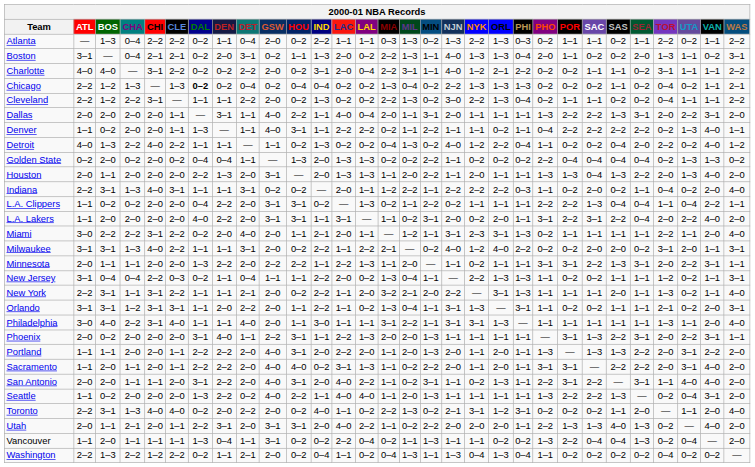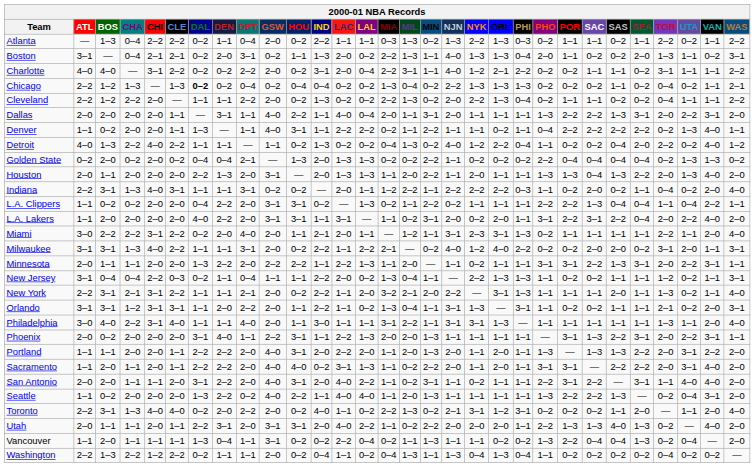 <table class="wikitable" style="font-size:90%; text-align:center;">
 <tr>
 <th colspan=30>2000-01 NBA Records</th>
 </tr>
 <tr>
 <th width=100>Team</th>
 <th style="background:#FF0000;color:#FFFFFF;width=35">ATL</th>
 <th style="background:#006400;color:#FFFFFF;width=35">BOS</th>
 <th style="background:#008080;color:#800080;width=35">CHA</th>
 <th style="background:#FF0000;color:#000000;width=35">CHI</th>
 <th style="background:#000000;color:#5787DC;width=35">CLE</th>
 <th style="background:#00008B;color:#008000;width=35">DAL</th>
 <th style="background:#141A44;color:#BC2224;width=35">DEN</th>
 <th style="background:#0C7674;color:#BB222C;width=35">DET</th>
 <th style="background:#072E63;color:#DC5A34;width=35">GSW</th>
 <th style="background:#002366;color:#FF0000;width=35">HOU</th>
 <th style="background:#000080;color:#FFD700;width=35">IND</th>
 <th style="background:#F9160D;color:#1A2E8B;width=35">LAC</th>
 <th style="background:#800080;color:#FFD700;width=35">LAL</th>
 <th style="background:#000000;color:#8B0000;width=35">MIA</th>
 <th style="background:#00471B;color:#5C378A;width=35">MIL</th>
 <th style="background:#044D80;color:#000000;width=35">MIN</th>
 <th style="background:#12305B;color:#C4CED4;width=35">NJN</th>
 <th style="background:#0000FF;color:#FF8C00;width=35">NYK</th>
 <th style="background:#0000FF;color:#000000;width=35">ORL</th>
 <th style="background:#000000;color:#BB9754;width=35">PHI</th>
 <th style="background:#800080;color:#FF4500;width=35">PHO</th>
 <th style="background:#000000;color:#FF0000;width=35">POR</th>
 <th style="background:#6846A8;color:#FFFFFF;width=35">SAC</th>
 <th style="background:#000000;color:#C0C0C0;width=35">SAS</th>
 <th style="background:#005831;color:#992634;width=35">SEA</th>
 <th style="background:#7436BF;color:#BE0F34;width=35">TOR</th>
 <th style="background:#644A9C;color:#149BC7;width=35">UTA</th>
 <th style="background:#000000;color:#0CB2AC;width=35">VAN</th>
 <th style="background:#044D7D;color:#BC7A44;width=35">WAS</th>
 </tr>
 <tr>
 <td style="text-align:left;"><a href='#'>Atlanta</a></td>
 <td>—</td>
 <td>1–3</td>
 <td>0–4</td>
 <td>2–2</td>
 <td>2–2</td>
 <td>0–2</td>
 <td>1–1</td>
 <td>0–4</td>
 <td>2–0</td>
 <td>0–2</td>
 <td>2–2</td>
 <td>1–1</td>
 <td>1–1</td>
 <td>0–3</td>
 <td>1–3</td>
 <td>0–2</td>
 <td>1–3</td>
 <td>2–2</td>
 <td>1–3</td>
 <td>0–3</td>
 <td>0–2</td>
 <td>1–1</td>
 <td>1–1</td>
 <td>0–2</td>
 <td>1–1</td>
 <td>2–2</td>
 <td>0–2</td>
 <td>1–1</td>
 <td>2–2</td>
 </tr>
 <tr>
 <td style="text-align:left;"><a href='#'>Boston</a></td>
 <td>3–1</td>
 <td>—</td>
 <td>0–4</td>
 <td>2–1</td>
 <td>2–1</td>
 <td>0–2</td>
 <td>2–0</td>
 <td>3–1</td>
 <td>0–2</td>
 <td>1–1</td>
 <td>1–3</td>
 <td>2–0</td>
 <td>0–2</td>
 <td>2–2</td>
 <td>1–3</td>
 <td>1–1</td>
 <td>4–0</td>
 <td>1–3</td>
 <td>1–3</td>
 <td>0–4</td>
 <td>2–0</td>
 <td>1–1</td>
 <td>0–2</td>
 <td>0–2</td>
 <td>2–0</td>
 <td>1–3</td>
 <td>1–1</td>
 <td>0–2</td>
 <td>3–1</td>
 </tr>
 <tr>
 <td style="text-align:left;"><a href='#'>Charlotte</a></td>
 <td>4–0</td>
 <td>4–0</td>
 <td>—</td>
 <td>3–1</td>
 <td>2–2</td>
 <td>0–2</td>
 <td>0–2</td>
 <td>2–2</td>
 <td>2–0</td>
 <td>0–2</td>
 <td>3–1</td>
 <td>2–0</td>
 <td>0–4</td>
 <td>2–2</td>
 <td>3–1</td>
 <td>1–1</td>
 <td>4–0</td>
 <td>1–2</td>
 <td>2–1</td>
 <td>2–2</td>
 <td>0–2</td>
 <td>0–2</td>
 <td>1–1</td>
 <td>1–1</td>
 <td>0–2</td>
 <td>3–1</td>
 <td>1–1</td>
 <td>1–1</td>
 <td>2–2</td>
 </tr>
 <tr>
 <td style="text-align:left;"><a href='#'>Chicago</a></td>
 <td>2–2</td>
 <td>1–2</td>
 <td>1–3</td>
 <td>—</td>
 <td>1–3</td>
 <td><strong>0–2</strong></td>
 <td>0–2</td>
 <td>0–4</td>
 <td>0–2</td>
 <td>0–4</td>
 <td>0–4</td>
 <td>0–2</td>
 <td>0–2</td>
 <td>1–3</td>
 <td>0–4</td>
 <td>0–2</td>
 <td>2–2</td>
 <td>1–3</td>
 <td>1–3</td>
 <td>1–3</td>
 <td>0–2</td>
 <td>0–2</td>
 <td>0–2</td>
 <td>1–1</td>
 <td>0–2</td>
 <td>0–4</td>
 <td>0–2</td>
 <td>1–1</td>
 <td>2–1</td>
 </tr>
 <tr>
 <td style="text-align:left;"><a href='#'>Cleveland</a></td>
 <td>2–2</td>
 <td>1–2</td>
 <td>2–2</td>
-<td>3–1</td>
+<td>2–0</td>
 <td>—</td>
 <td>1–1</td>
 <td>1–1</td>
 <td>2–2</td>
 <td>2–0</td>
 <td>0–2</td>
 <td>1–3</td>
 <td>0–2</td>
 <td>0–2</td>
 <td>2–2</td>
 <td>1–3</td>
 <td>0–2</td>
-<td>3–0</td>
+<td>2–0</td>
 <td>2–2</td>
 <td>1–3</td>
 <td>0–4</td>
 <td>0–2</td>
 <td>1–1</td>
 <td>1–1</td>
 <td>0–2</td>
 <td>0–2</td>
 <td>0–4</td>
 <td>1–1</td>
 <td>1–1</td>
 <td>2–2</td>
 </tr>
 <tr>
 <td style="text-align:left;"><a href='#'>Dallas</a></td>
 <td>2–0</td>
 <td>2–0</td>
 <td>2–0</td>
 <td>2–0</td>
 <td>1–1</td>
 <td>—</td>
 <td>3–1</td>
 <td>1–1</td>
 <td>4–0</td>
 <td>2–2</td>
 <td>1–1</td>
 <td>4–0</td>
 <td>0–4</td>
 <td>2–0</td>
 <td>1–1</td>
 <td>3–1</td>
 <td>2–0</td>
 <td>1–1</td>
 <td>1–1</td>
 <td>1–1</td>
 <td>1–3</td>
 <td>2–2</td>
 <td>2–2</td>
 <td>1–3</td>
 <td>3–1</td>
 <td>2–0</td>
 <td>2–2</td>
 <td>3–1</td>
 <td>2–0</td>
 </tr>
 <tr>
 <td style="text-align:left;"><a href='#'>Denver</a></td>
 <td>1–1</td>
 <td>0–2</td>
 <td>2–0</td>
 <td>2–0</td>
 <td>1–1</td>
 <td>1–3</td>
 <td>—</td>
 <td>1–1</td>
 <td>4–0</td>
 <td>3–1</td>
 <td>1–1</td>
 <td>2–2</td>
 <td>2–2</td>
 <td>0–2</td>
 <td>1–1</td>
 <td>2–2</td>
 <td>1–1</td>
 <td>1–1</td>
 <td>0–2</td>
 <td>1–1</td>
 <td>0–4</td>
 <td>2–2</td>
 <td>2–2</td>
 <td>2–2</td>
 <td>2–2</td>
 <td>0–2</td>
 <td>1–3</td>
 <td>4–0</td>
 <td>1–1</td>
 </tr>
 <tr>
 <td style="text-align:left;"><a href='#'>Detroit</a></td>
 <td>4–0</td>
 <td>1–3</td>
 <td>2–2</td>
 <td>4–0</td>
 <td>2–2</td>
 <td>1–1</td>
 <td>1–1</td>
 <td>—</td>
 <td>1–1</td>
 <td>0–2</td>
 <td>1–3</td>
 <td>0–2</td>
 <td>0–2</td>
 <td>0–4</td>
 <td>1–3</td>
 <td>0–2</td>
 <td>4–0</td>
 <td>1–2</td>
 <td>2–2</td>
 <td>0–4</td>
 <td>1–1</td>
 <td>0–2</td>
 <td>0–2</td>
 <td>0–4</td>
 <td>2–0</td>
 <td>2–2</td>
 <td>0–2</td>
 <td>4–0</td>
 <td>1–2</td>
 </tr>
 <tr>
 <td style="text-align:left;"><a href='#'>Golden State</a></td>
 <td>0–2</td>
 <td>2–0</td>
 <td>0–2</td>
 <td>2–0</td>
 <td>0–2</td>
 <td>0–4</td>
 <td>0–4</td>
-<td>1–1</td>
+<td>2–1</td>
 <td>—</td>
 <td>1–3</td>
 <td>2–0</td>
 <td>1–3</td>
 <td>1–3</td>
 <td>0–2</td>
 <td>0–2</td>
 <td>2–2</td>
 <td>1–1</td>
 <td>0–2</td>
 <td>0–2</td>
 <td>0–2</td>
 <td>2–2</td>
 <td>0–4</td>
 <td>0–4</td>
 <td>0–4</td>
 <td>0–4</td>
 <td>0–2</td>
 <td>1–3</td>
 <td>1–3</td>
 <td>0–2</td>
 </tr>
 <tr>
 <td style="text-align:left;"><a href='#'>Houston</a></td>
 <td>2–0</td>
 <td>1–1</td>
 <td>2–0</td>
 <td>2–0</td>
 <td>2–0</td>
 <td>2–2</td>
 <td>1–3</td>
 <td>2–0</td>
 <td>3–1</td>
 <td>—</td>
 <td>2–0</td>
 <td>1–3</td>
 <td>1–3</td>
 <td>1–1</td>
 <td>2–0</td>
 <td>2–2</td>
 <td>1–1</td>
 <td>2–0</td>
 <td>1–1</td>
 <td>1–1</td>
 <td>1–3</td>
 <td>1–3</td>
 <td>0–4</td>
 <td>1–3</td>
 <td>2–2</td>
 <td>2–0</td>
 <td>1–3</td>
 <td>4–0</td>
 <td>2–0</td>
 </tr>
 <tr>
 <td style="text-align:left;"><a href='#'>Indiana</a></td>
 <td>2–2</td>
 <td>3–1</td>
 <td>1–3</td>
 <td>4–0</td>
 <td>3–1</td>
 <td>1–1</td>
 <td>1–1</td>
 <td>3–1</td>
 <td>0–2</td>
 <td>0–2</td>
 <td>—</td>
 <td>2–0</td>
 <td>1–1</td>
 <td>1–2</td>
 <td>2–2</td>
 <td>1–1</td>
 <td>2–2</td>
 <td>2–2</td>
 <td>2–2</td>
 <td>0–3</td>
 <td>1–1</td>
 <td>0–2</td>
 <td>2–0</td>
 <td>0–2</td>
 <td>1–1</td>
 <td>0–4</td>
 <td>0–2</td>
 <td>2–0</td>
 <td>4–0</td>
 </tr>
 <tr>
 <td style="text-align:left;"><a href='#'>L.A. Clippers</a></td>
 <td>1–1</td>
 <td>0–2</td>
 <td>0–2</td>
 <td>2–0</td>
 <td>2–0</td>
 <td>0–4</td>
 <td>2–2</td>
 <td>2–0</td>
 <td>3–1</td>
 <td>3–1</td>
 <td>0–2</td>
 <td>—</td>
 <td>1–3</td>
 <td>0–2</td>
 <td>1–1</td>
 <td>2–2</td>
 <td>0–2</td>
 <td>1–1</td>
 <td>1–1</td>
 <td>1–1</td>
 <td>2–2</td>
 <td>2–2</td>
 <td>1–3</td>
 <td>0–4</td>
 <td>0–4</td>
 <td>1–1</td>
 <td>0–4</td>
 <td>2–2</td>
 <td>1–1</td>
 </tr>
 <tr>
 <td style="text-align:left;"><a href='#'>L.A. Lakers</a></td>
 <td>1–1</td>
 <td>2–0</td>
 <td>2–0</td>
 <td>2–0</td>
 <td>2–0</td>
 <td>4–0</td>
 <td>2–2</td>
 <td>2–0</td>
 <td>3–1</td>
 <td>3–1</td>
 <td>1–1</td>
 <td>3–1</td>
 <td>—</td>
 <td>1–1</td>
 <td>0–2</td>
 <td>3–1</td>
 <td>2–0</td>
 <td>0–2</td>
 <td>2–0</td>
 <td>1–1</td>
 <td>3–1</td>
 <td>2–2</td>
 <td>3–1</td>
 <td>2–2</td>
 <td>0–4</td>
 <td>2–0</td>
 <td>2–2</td>
 <td>4–0</td>
 <td>2–0</td>
 </tr>
 <tr>
 <td style="text-align:left;"><a href='#'>Miami</a></td>
 <td>3–0</td>
 <td>2–2</td>
 <td>2–2</td>
 <td>3–1</td>
 <td>2–2</td>
 <td>0–2</td>
 <td>2–0</td>
 <td>4–0</td>
 <td>2–0</td>
 <td>1–1</td>
 <td>2–1</td>
 <td>2–0</td>
 <td>1–1</td>
 <td>—</td>
 <td>1–2</td>
 <td>1–1</td>
 <td>3–1</td>
 <td>2–3</td>
 <td>3–1</td>
 <td>1–3</td>
 <td>0–2</td>
 <td>1–1</td>
 <td>1–1</td>
 <td>1–1</td>
 <td>1–1</td>
 <td>2–2</td>
 <td>1–1</td>
 <td>2–0</td>
 <td>4–0</td>
 </tr>
 <tr>
 <td style="text-align:left;"><a href='#'>Milwaukee</a></td>
 <td>3–1</td>
 <td>3–1</td>
 <td>1–3</td>
 <td>4–0</td>
 <td>2–2</td>
 <td>1–1</td>
 <td>1–1</td>
 <td>3–1</td>
 <td>2–0</td>
 <td>0–2</td>
 <td>2–2</td>
 <td>1–1</td>
 <td>2–2</td>
 <td>2–1</td>
 <td>—</td>
 <td>0–2</td>
 <td>4–0</td>
 <td>1–2</td>
 <td>4–0</td>
 <td>2–2</td>
 <td>0–2</td>
 <td>0–2</td>
 <td>2–0</td>
 <td>2–0</td>
 <td>0–2</td>
 <td>3–1</td>
 <td>2–0</td>
 <td>1–1</td>
 <td>3–1</td>
 </tr>
 <tr>
 <td style="text-align:left;"><a href='#'>Minnesota</a></td>
 <td>2–0</td>
 <td>1–1</td>
 <td>1–1</td>
 <td>2–0</td>
 <td>2–0</td>
 <td>1–3</td>
 <td>2–2</td>
 <td>2–0</td>
 <td>2–2</td>
 <td>2–2</td>
 <td>1–1</td>
 <td>2–2</td>
 <td>1–3</td>
 <td>1–1</td>
 <td>2–0</td>
 <td>—</td>
 <td>1–1</td>
 <td>0–2</td>
 <td>1–1</td>
 <td>1–1</td>
 <td>3–1</td>
 <td>3–1</td>
 <td>2–2</td>
 <td>1–3</td>
 <td>3–1</td>
 <td>2–0</td>
 <td>2–2</td>
 <td>3–1</td>
 <td>1–1</td>
 </tr>
 <tr>
 <td style="text-align:left;"><a href='#'>New Jersey</a></td>
 <td>3–1</td>
 <td>0–4</td>
 <td>0–4</td>
 <td>2–2</td>
 <td>0–3</td>
 <td>0–2</td>
 <td>1–1</td>
 <td>0–4</td>
 <td>1–1</td>
 <td>1–1</td>
 <td>2–2</td>
 <td>2–0</td>
 <td>0–2</td>
 <td>1–3</td>
 <td>0–4</td>
 <td>1–1</td>
 <td>—</td>
 <td>2–2</td>
 <td>1–3</td>
 <td>1–3</td>
 <td>1–1</td>
 <td>0–2</td>
 <td>0–2</td>
 <td>1–1</td>
 <td>1–1</td>
 <td>1–2</td>
 <td>0–2</td>
 <td>1–1</td>
 <td>3–1</td>
 </tr>
 <tr>
 <td style="text-align:left;"><a href='#'>New York</a></td>
 <td>2–2</td>
 <td>3–1</td>
-<td>1–1</td>
+<td>2–1</td>
 <td>3–1</td>
 <td>2–2</td>
 <td>1–1</td>
 <td>1–1</td>
 <td>2–1</td>
 <td>2–0</td>
 <td>0–2</td>
 <td>2–2</td>
 <td>1–1</td>
 <td>2–0</td>
 <td>3–2</td>
 <td>2–1</td>
 <td>2–0</td>
 <td>2–2</td>
 <td>—</td>
 <td>3–1</td>
 <td>1–3</td>
 <td>1–1</td>
 <td>1–1</td>
 <td>1–1</td>
 <td>2–0</td>
 <td>1–1</td>
 <td>1–3</td>
 <td>0–2</td>
 <td>1–1</td>
 <td>4–0</td>
 </tr>
 <tr>
 <td style="text-align:left;"><a href='#'>Orlando</a></td>
 <td>3–1</td>
 <td>3–1</td>
 <td>1–2</td>
 <td>3–1</td>
 <td>3–1</td>
 <td>1–1</td>
 <td>2–0</td>
 <td>2–2</td>
 <td>2–0</td>
 <td>1–1</td>
 <td>2–2</td>
 <td>1–1</td>
 <td>0–2</td>
 <td>1–3</td>
 <td>0–4</td>
 <td>1–1</td>
 <td>3–1</td>
 <td>1–3</td>
 <td>—</td>
 <td>3–1</td>
 <td>1–1</td>
 <td>0–2</td>
 <td>0–2</td>
 <td>1–1</td>
 <td>1–1</td>
 <td>2–1</td>
 <td>0–2</td>
 <td>2–0</td>
 <td>3–1</td>
 </tr>
 <tr>
 <td style="text-align:left;"><a href='#'>Philadelphia</a></td>
 <td>3–0</td>
 <td>4–0</td>
 <td>2–2</td>
 <td>3–1</td>
 <td>4–0</td>
 <td>1–1</td>
 <td>1–1</td>
 <td>4–0</td>
 <td>2–0</td>
 <td>1–1</td>
 <td>3–0</td>
 <td>1–1</td>
 <td>1–1</td>
 <td>3–1</td>
 <td>2–2</td>
 <td>1–1</td>
 <td>3–1</td>
 <td>3–1</td>
 <td>1–3</td>
 <td>—</td>
 <td>1–1</td>
 <td>1–1</td>
 <td>1–1</td>
 <td>1–1</td>
 <td>1–1</td>
 <td>1–3</td>
 <td>1–1</td>
 <td>2–0</td>
 <td>4–0</td>
 </tr>
 <tr>
 <td style="text-align:left;"><a href='#'>Phoenix</a></td>
 <td>2–0</td>
 <td>0–2</td>
 <td>2–0</td>
 <td>2–0</td>
 <td>2–0</td>
 <td>3–1</td>
 <td>4–0</td>
 <td>1–1</td>
 <td>2–2</td>
 <td>3–1</td>
 <td>1–1</td>
 <td>2–2</td>
 <td>1–3</td>
 <td>2–0</td>
 <td>2–0</td>
 <td>1–3</td>
 <td>1–1</td>
 <td>1–1</td>
 <td>1–1</td>
 <td>1–1</td>
 <td>—</td>
 <td>3–1</td>
 <td>1–3</td>
 <td>2–2</td>
 <td>3–1</td>
 <td>2–0</td>
 <td>2–2</td>
 <td>3–1</td>
 <td>1–1</td>
 </tr>
 <tr>
 <td style="text-align:left;"><a href='#'>Portland</a></td>
 <td>1–1</td>
 <td>1–1</td>
 <td>2–0</td>
 <td>2–0</td>
 <td>1–1</td>
 <td>2–2</td>
 <td>2–2</td>
 <td>2–0</td>
 <td>4–0</td>
 <td>3–1</td>
 <td>2–0</td>
 <td>2–2</td>
 <td>2–0</td>
 <td>1–1</td>
 <td>2–0</td>
 <td>1–3</td>
 <td>2–0</td>
 <td>1–1</td>
 <td>2–0</td>
 <td>1–1</td>
 <td>1–3</td>
 <td>—</td>
 <td>1–3</td>
 <td>1–3</td>
 <td>2–2</td>
 <td>2–0</td>
 <td>3–1</td>
 <td>2–2</td>
 <td>2–0</td>
 </tr>
 <tr>
 <td style="text-align:left;"><a href='#'>Sacramento</a></td>
 <td>1–1</td>
 <td>2–0</td>
 <td>1–1</td>
 <td>2–0</td>
 <td>1–1</td>
 <td>2–2</td>
 <td>2–2</td>
 <td>2–0</td>
 <td>4–0</td>
 <td>4–0</td>
 <td>0–2</td>
 <td>3–1</td>
 <td>1–3</td>
 <td>1–1</td>
 <td>0–2</td>
 <td>2–2</td>
 <td>2–0</td>
 <td>1–1</td>
 <td>2–0</td>
 <td>1–1</td>
 <td>3–1</td>
 <td>3–1</td>
 <td>—</td>
 <td>2–2</td>
 <td>2–2</td>
 <td>2–0</td>
 <td>3–1</td>
 <td>4–0</td>
 <td>2–0</td>
 </tr>
 <tr>
 <td style="text-align:left;"><a href='#'>San Antonio</a></td>
 <td>2–0</td>
 <td>2–0</td>
 <td>1–1</td>
 <td>1–1</td>
 <td>2–0</td>
 <td>3–1</td>
 <td>2–2</td>
 <td>2–0</td>
 <td>4–0</td>
 <td>3–1</td>
 <td>2–0</td>
 <td>4–0</td>
 <td>2–2</td>
 <td>1–1</td>
 <td>0–2</td>
 <td>3–1</td>
 <td>1–1</td>
 <td>0–2</td>
-<td>1–3</td>
+<td>1–1</td>
 <td>1–1</td>
 <td>2–2</td>
 <td>3–1</td>
 <td>2–2</td>
 <td>—</td>
 <td>3–1</td>
 <td>1–1</td>
 <td>4–0</td>
 <td>4–0</td>
 <td>2–0</td>
 </tr>
 <tr>
 <td style="text-align:left;"><a href='#'>Seattle</a></td>
 <td>1–1</td>
 <td>0–2</td>
 <td>2–0</td>
 <td>2–0</td>
 <td>2–0</td>
 <td>1–3</td>
 <td>2–2</td>
 <td>0–2</td>
 <td>4–0</td>
 <td>2–2</td>
 <td>1–1</td>
 <td>4–0</td>
 <td>4–0</td>
 <td>1–1</td>
 <td>2–0</td>
 <td>1–3</td>
 <td>1–1</td>
 <td>1–1</td>
 <td>1–1</td>
 <td>1–1</td>
 <td>1–3</td>
 <td>2–2</td>
 <td>2–2</td>
 <td>1–3</td>
 <td>—</td>
 <td>0–2</td>
 <td>0–4</td>
 <td>3–1</td>
 <td>2–0</td>
 </tr>
 <tr>
 <td style="text-align:left;"><a href='#'>Toronto</a></td>
 <td>2–2</td>
 <td>3–1</td>
 <td>1–3</td>
 <td>4–0</td>
 <td>4–0</td>
 <td>0–2</td>
 <td>2–0</td>
 <td>2–2</td>
 <td>2–0</td>
 <td>0–2</td>
 <td>4–0</td>
 <td>1–1</td>
 <td>0–2</td>
 <td>2–2</td>
 <td>1–3</td>
 <td>0–2</td>
 <td>2–1</td>
 <td>3–1</td>
 <td>1–2</td>
 <td>3–1</td>
 <td>0–2</td>
 <td>0–2</td>
 <td>0–2</td>
 <td>1–1</td>
 <td>2–0</td>
 <td>—</td>
 <td>1–1</td>
 <td>2–0</td>
 <td>4–0</td>
 </tr>
 <tr>
 <td style="text-align:left;"><a href='#'>Utah</a></td>
 <td>2–0</td>
 <td>1–1</td>
-<td>2–1</td>
+<td>1–1</td>
 <td>2–0</td>
 <td>1–1</td>
 <td>2–2</td>
 <td>3–1</td>
 <td>2–0</td>
 <td>3–1</td>
 <td>3–1</td>
 <td>2–0</td>
 <td>4–0</td>
 <td>2–2</td>
 <td>1–1</td>
 <td>0–2</td>
 <td>2–2</td>
 <td>2–0</td>
 <td>2–0</td>
 <td>2–0</td>
 <td>1–1</td>
 <td>2–2</td>
 <td>1–3</td>
 <td>1–3</td>
 <td>4–0</td>
 <td>1–3</td>
 <td>0–2</td>
 <td>—</td>
 <td>4–0</td>
 <td>2–0</td>
 </tr>
 <tr>
 <td style="text-align:left;">Vancouver</td>
 <td>1–1</td>
 <td>2–0</td>
 <td>1–1</td>
 <td>1–1</td>
 <td>1–1</td>
 <td>1–3</td>
 <td>0–4</td>
 <td>1–1</td>
 <td>3–1</td>
 <td>0–2</td>
 <td>0–2</td>
 <td>2–2</td>
 <td>0–4</td>
 <td>0–2</td>
 <td>1–1</td>
 <td>1–3</td>
 <td>1–1</td>
 <td>1–1</td>
 <td>0–2</td>
 <td>0–2</td>
 <td>1–3</td>
 <td>2–2</td>
 <td>0–4</td>
 <td>0–4</td>
 <td>1–3</td>
 <td>0–2</td>
 <td>0–4</td>
 <td>—</td>
 <td>2–0</td>
 </tr>
 <tr>
 <td style="text-align:left;"><a href='#'>Washington</a></td>
 <td>2–2</td>
 <td>1–3</td>
 <td>2–2</td>
 <td>1–2</td>
 <td>2–2</td>
 <td>0–2</td>
 <td>1–1</td>
-<td>2–1</td>
+<td>1–1</td>
 <td>2–0</td>
 <td>0–2</td>
 <td>0–4</td>
 <td>1–1</td>
 <td>0–2</td>
 <td>0–4</td>
 <td>1–3</td>
 <td>1–1</td>
 <td>1–3</td>
 <td>0–4</td>
 <td>1–3</td>
 <td>0–4</td>
 <td>1–1</td>
 <td>0–2</td>
 <td>0–2</td>
 <td>0–2</td>
 <td>0–2</td>
 <td>0–4</td>
 <td>0–2</td>
 <td>0–2</td>
 <td>—</td>
 </tr>
 </table>
